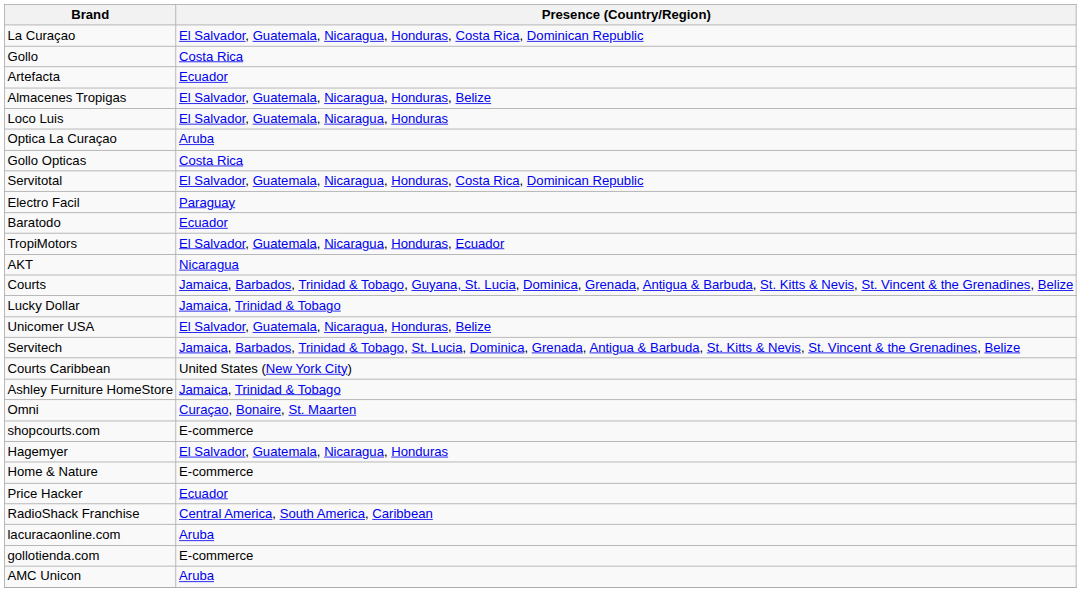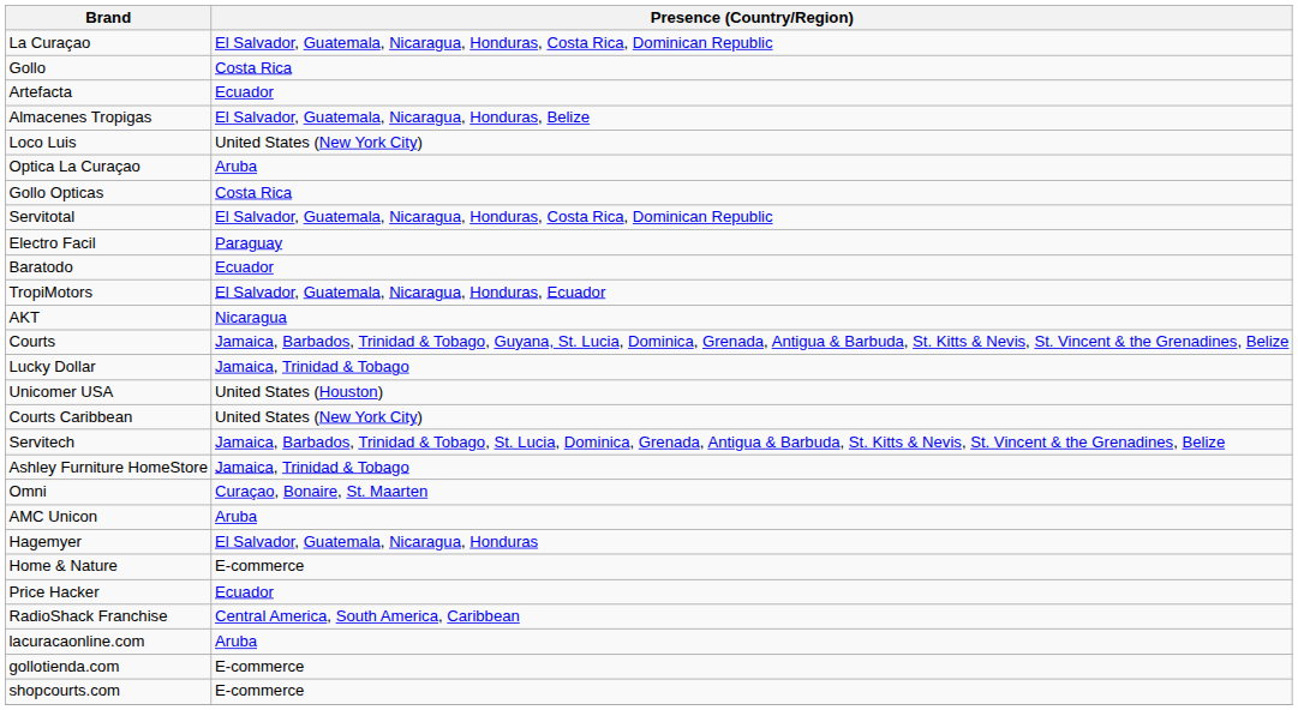 <table class="wikitable">
 <tr>
 <th>Brand</th>
 <th>Presence (Country/Region)</th>
 </tr>
 <tr>
 <td>La Curaçao</td>
 <td><a href='#'>El Salvador</a>, <a href='#'>Guatemala</a>, <a href='#'>Nicaragua</a>, <a href='#'>Honduras</a>, <a href='#'>Costa Rica</a>, <a href='#'>Dominican Republic</a></td>
 </tr>
 <tr>
 <td>Gollo</td>
 <td><a href='#'>Costa Rica</a></td>
 </tr>
 <tr>
 <td>Artefacta</td>
 <td><a href='#'>Ecuador</a></td>
 </tr>
 <tr>
 <td>Almacenes Tropigas</td>
 <td><a href='#'>El Salvador</a>, <a href='#'>Guatemala</a>, <a href='#'>Nicaragua</a>, <a href='#'>Honduras</a>, <a href='#'>Belize</a></td>
 </tr>
 <tr>
 <td>Loco Luis</td>
-<td><a href='#'>El Salvador</a>, <a href='#'>Guatemala</a>, <a href='#'>Nicaragua</a>, <a href='#'>Honduras</a></td>
+<td>United States (<a href='#'>New York City</a>)</td>
 </tr>
 <tr>
 <td>Optica La Curaçao</td>
 <td><a href='#'>Aruba</a></td>
 </tr>
 <tr>
 <td>Gollo Opticas</td>
 <td><a href='#'>Costa Rica</a></td>
 </tr>
 <tr>
 <td>Servitotal</td>
 <td><a href='#'>El Salvador</a>, <a href='#'>Guatemala</a>, <a href='#'>Nicaragua</a>, <a href='#'>Honduras</a>, <a href='#'>Costa Rica</a>, <a href='#'>Dominican Republic</a></td>
 </tr>
 <tr>
 <td>Electro Facil</td>
 <td><a href='#'>Paraguay</a></td>
 </tr>
 <tr>
 <td>Baratodo</td>
 <td><a href='#'>Ecuador</a></td>
 </tr>
 <tr>
 <td>TropiMotors</td>
 <td><a href='#'>El Salvador</a>, <a href='#'>Guatemala</a>, <a href='#'>Nicaragua</a>, <a href='#'>Honduras</a>, <a href='#'>Ecuador</a></td>
 </tr>
 <tr>
 <td>AKT</td>
 <td><a href='#'>Nicaragua</a></td>
 </tr>
 <tr>
 <td>Courts</td>
 <td><a href='#'>Jamaica</a>, <a href='#'>Barbados</a>, <a href='#'>Trinidad & Tobago</a>, <a href='#'>Guyana, St. Lucia</a>, <a href='#'>Dominica</a>, <a href='#'>Grenada</a>, <a href='#'>Antigua & Barbuda</a>, <a href='#'>St. Kitts & Nevis</a>, <a href='#'>St. Vincent & the Grenadines</a>, <a href='#'>Belize</a></td>
 </tr>
 <tr>
 <td>Lucky Dollar</td>
 <td><a href='#'>Jamaica</a>, <a href='#'>Trinidad & Tobago</a></td>
 </tr>
 <tr>
 <td>Unicomer USA</td>
-<td><a href='#'>El Salvador</a>, <a href='#'>Guatemala</a>, <a href='#'>Nicaragua</a>, <a href='#'>Honduras</a>, <a href='#'>Belize</a></td>
+<td>United States (<a href='#'>Houston</a>)</td>
+</tr>
+<tr>
+<td>Courts Caribbean</td>
+<td>United States (<a href='#'>New York City</a>)</td>
 </tr>
 <tr>
 <td>Servitech</td>
 <td><a href='#'>Jamaica</a>, <a href='#'>Barbados</a>, <a href='#'>Trinidad & Tobago</a>, <a href='#'>St. Lucia</a>, <a href='#'>Dominica</a>, <a href='#'>Grenada</a>, <a href='#'>Antigua & Barbuda</a>, <a href='#'>St. Kitts & Nevis</a>, <a href='#'>St. Vincent & the Grenadines</a>, <a href='#'>Belize</a></td>
-</tr>
-<tr>
-<td>Courts Caribbean</td>
-<td>United States (<a href='#'>New York City</a>)</td>
 </tr>
 <tr>
 <td>Ashley Furniture HomeStore</td>
 <td><a href='#'>Jamaica</a>, <a href='#'>Trinidad & Tobago</a></td>
 </tr>
 <tr>
 <td>Omni</td>
 <td><a href='#'>Curaçao</a>, <a href='#'>Bonaire</a>, <a href='#'>St. Maarten</a></td>
 </tr>
 <tr>
-<td>shopcourts.com</td>
-<td>E-commerce</td>
+<td>AMC Unicon</td>
+<td><a href='#'>Aruba</a></td>
 </tr>
 <tr>
 <td>Hagemyer</td>
 <td><a href='#'>El Salvador</a>, <a href='#'>Guatemala</a>, <a href='#'>Nicaragua</a>, <a href='#'>Honduras</a></td>
 </tr>
 <tr>
 <td>Home & Nature</td>
 <td>E-commerce</td>
 </tr>
 <tr>
 <td>Price Hacker</td>
 <td><a href='#'>Ecuador</a></td>
 </tr>
 <tr>
 <td>RadioShack Franchise</td>
 <td><a href='#'>Central America</a>, <a href='#'>South America</a>, <a href='#'>Caribbean</a></td>
 </tr>
 <tr>
 <td>lacuracaonline.com</td>
 <td><a href='#'>Aruba</a></td>
 </tr>
 <tr>
 <td>gollotienda.com</td>
 <td>E-commerce</td>
 </tr>
 <tr>
-<td>AMC Unicon</td>
-<td><a href='#'>Aruba</a></td>
+<td>shopcourts.com</td>
+<td>E-commerce</td>
 </tr>
 <tr>
 </tr>
 </table>
